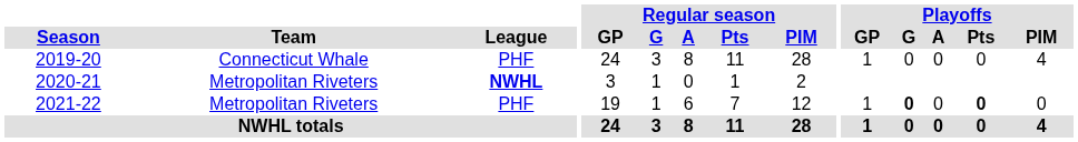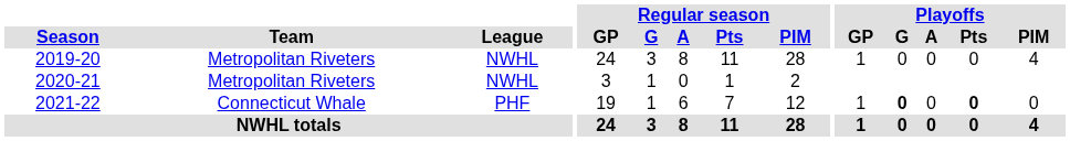 <table border="0" cellpadding="1" cellspacing="0" style="text-align:center; width:60em">
 <tr bgcolor="#e0e0e0">
 <th colspan="3" bgcolor="#ffffff"></th>
 <th rowspan="100" bgcolor="#ffffff"></th>
 <th colspan="5"><a href='#'>Regular season</a></th>
 <th rowspan="100" bgcolor="#ffffff"></th>
 <th colspan="5"><a href='#'>Playoffs</a></th>
 </tr>
 <tr bgcolor="#e0e0e0">
 <th><a href='#'>Season</a></th>
 <th>Team</th>
 <th>League</th>
 <th>GP</th>
 <th><a href='#'>G</a></th>
 <th><a href='#'>A</a></th>
 <th><a href='#'>Pts</a></th>
 <th><a href='#'>PIM</a></th>
 <th>GP</th>
 <th>G</th>
 <th>A</th>
 <th>Pts</th>
 <th>PIM</th>
 </tr>
 <tr>
 <td><a href='#'>2019-20</a></td>
-<td><a href='#'>Connecticut Whale</a></td>
-<td><a href='#'>PHF</a></td>
+<td><a href='#'>Metropolitan Riveters</a></td>
+<td><a href='#'>NWHL</a></td>
 <td>24</td>
 <td>3</td>
 <td>8</td>
 <td>11</td>
 <td>28</td>
 <td>1</td>
 <td>0</td>
 <td>0</td>
 <td>0</td>
 <td>4</td>
 </tr>
 <tr>
 <td><a href='#'>2020-21</a></td>
 <td><a href='#'>Metropolitan Riveters</a></td>
-<td><strong><a href='#'>NWHL</a></strong></td>
+<td><a href='#'>NWHL</a></td>
 <td>3</td>
 <td>1</td>
 <td>0</td>
 <td>1</td>
 <td>2</td>
 <td></td>
 <td></td>
 <td></td>
 <td></td>
 <td></td>
 </tr>
 <tr>
 <td><a href='#'>2021-22</a></td>
-<td><a href='#'>Metropolitan Riveters</a></td>
+<td><a href='#'>Connecticut Whale</a></td>
 <td><a href='#'>PHF</a></td>
 <td>19</td>
 <td>1</td>
 <td>6</td>
 <td>7</td>
 <td>12</td>
 <td>1</td>
 <th>0</th>
 <td>0</td>
 <td><strong>0</strong></td>
 <td>0</td>
 </tr>
 <tr bgcolor="#e0e0e0">
 <th colspan="3">NWHL totals</th>
 <th>24</th>
 <th>3</th>
 <th>8</th>
 <th>11</th>
 <th>28</th>
 <th>1</th>
 <th>0</th>
 <th>0</th>
 <th>0</th>
 <th>4</th>
 </tr>
 </table>
